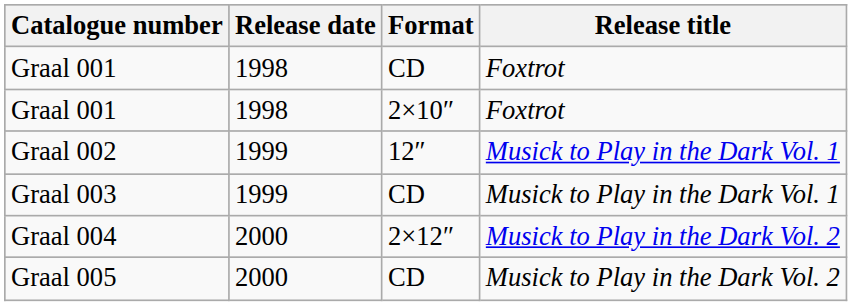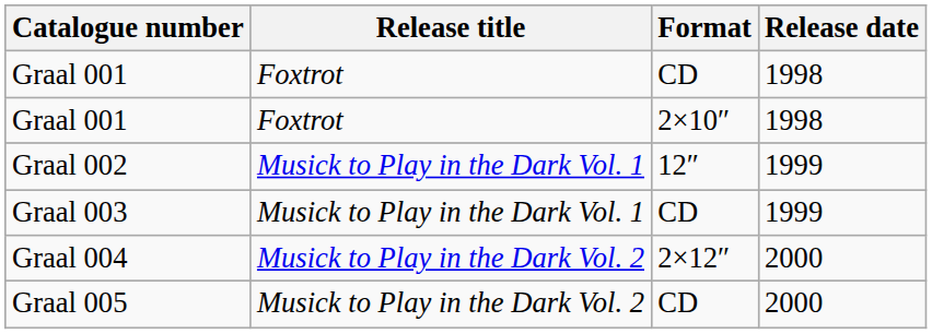 <table class="wikitable">
 <tr>
 <th>Catalogue number</th>
+<th>Release title</th>
+<th>Format</th>
 <th>Release date</th>
-<th>Format</th>
-<th>Release title</th>
 </tr>
 <tr>
 <td>Graal 001</td>
+<td><em>Foxtrot</em></td>
+<td>CD</td>
 <td>1998</td>
-<td>CD</td>
-<td><em>Foxtrot</em></td>
 </tr>
 <tr>
 <td>Graal 001</td>
+<td><em>Foxtrot</em></td>
+<td>2×10″</td>
 <td>1998</td>
-<td>2×10″</td>
-<td><em>Foxtrot</em></td>
 </tr>
 <tr>
 <td>Graal 002</td>
+<td><em><a href='#'>Musick to Play in the Dark Vol. 1</a></em></td>
+<td>12″</td>
 <td>1999</td>
-<td>12″</td>
-<td><em><a href='#'>Musick to Play in the Dark Vol. 1</a></em></td>
 </tr>
 <tr>
 <td>Graal 003</td>
+<td><em>Musick to Play in the Dark Vol. 1</em></td>
+<td>CD</td>
 <td>1999</td>
-<td>CD</td>
-<td><em>Musick to Play in the Dark Vol. 1</em></td>
 </tr>
 <tr>
 <td>Graal 004</td>
+<td><em><a href='#'>Musick to Play in the Dark Vol. 2</a></em></td>
+<td>2×12″</td>
 <td>2000</td>
-<td>2×12″</td>
-<td><em><a href='#'>Musick to Play in the Dark Vol. 2</a></em></td>
 </tr>
 <tr>
 <td>Graal 005</td>
+<td><em>Musick to Play in the Dark Vol. 2</em></td>
+<td>CD</td>
 <td>2000</td>
-<td>CD</td>
-<td><em>Musick to Play in the Dark Vol. 2</em></td>
 </tr>
 </table>
